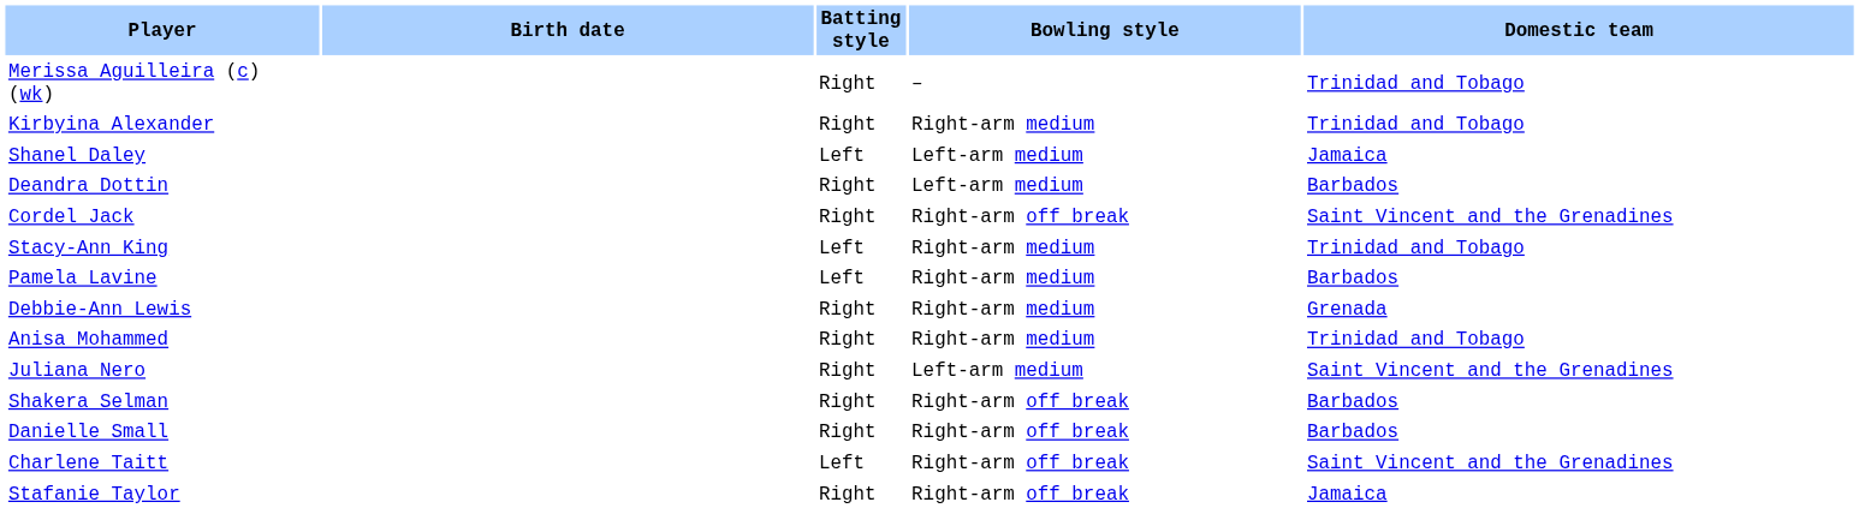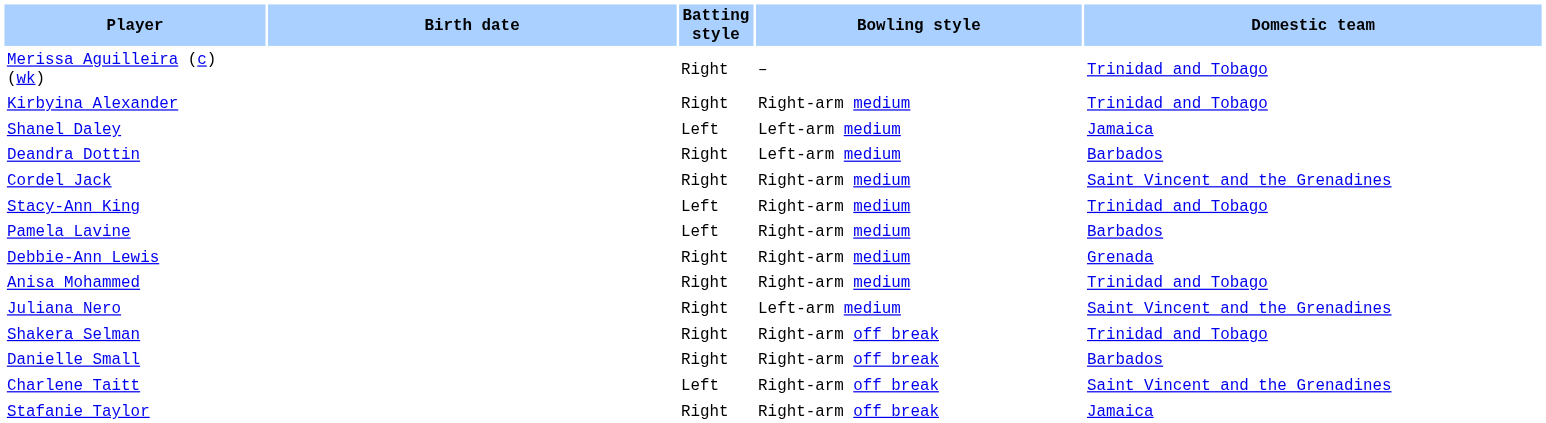 <table class="sortable" style="width:100%;" border="0" cellspacing="2" cellpadding="2">
 <tr style="background:#aad0ff;">
 <th width=16%>Player</th>
 <th width=25%>Birth date</th>
 <th width=3%>Batting style</th>
 <th width=20%>Bowling style</th>
 <th width=28%>Domestic team</th>
 </tr>
 <tr>
 <td><a href='#'>Merissa Aguilleira</a> (<a href='#'>c</a>) (<a href='#'>wk</a>)</td>
 <td></td>
 <td>Right</td>
 <td>–</td>
 <td><a href='#'>Trinidad and Tobago</a></td>
 </tr>
 <tr>
 <td><a href='#'>Kirbyina Alexander</a></td>
 <td></td>
 <td>Right</td>
 <td>Right-arm <a href='#'>medium</a></td>
 <td><a href='#'>Trinidad and Tobago</a></td>
 </tr>
 <tr>
 <td><a href='#'>Shanel Daley</a></td>
 <td></td>
 <td>Left</td>
 <td>Left-arm <a href='#'>medium</a></td>
 <td><a href='#'>Jamaica</a></td>
 </tr>
 <tr>
 <td><a href='#'>Deandra Dottin</a></td>
 <td></td>
 <td>Right</td>
 <td>Left-arm <a href='#'>medium</a></td>
 <td><a href='#'>Barbados</a></td>
 </tr>
 <tr>
 <td><a href='#'>Cordel Jack</a></td>
 <td></td>
 <td>Right</td>
-<td>Right-arm <a href='#'>off break</a></td>
+<td>Right-arm <a href='#'>medium</a></td>
 <td><a href='#'>Saint Vincent and the Grenadines</a></td>
 </tr>
 <tr>
 <td><a href='#'>Stacy-Ann King</a></td>
 <td></td>
 <td>Left</td>
 <td>Right-arm <a href='#'>medium</a></td>
 <td><a href='#'>Trinidad and Tobago</a></td>
 </tr>
 <tr>
 <td><a href='#'>Pamela Lavine</a></td>
 <td></td>
 <td>Left</td>
 <td>Right-arm <a href='#'>medium</a></td>
 <td><a href='#'>Barbados</a></td>
 </tr>
 <tr>
 <td><a href='#'>Debbie-Ann Lewis</a></td>
 <td></td>
 <td>Right</td>
 <td>Right-arm <a href='#'>medium</a></td>
 <td><a href='#'>Grenada</a></td>
 </tr>
 <tr>
 <td><a href='#'>Anisa Mohammed</a></td>
 <td></td>
 <td>Right</td>
 <td>Right-arm <a href='#'>medium</a></td>
 <td><a href='#'>Trinidad and Tobago</a></td>
 </tr>
 <tr>
 <td><a href='#'>Juliana Nero</a></td>
 <td></td>
 <td>Right</td>
 <td>Left-arm <a href='#'>medium</a></td>
 <td><a href='#'>Saint Vincent and the Grenadines</a></td>
 </tr>
 <tr>
 <td><a href='#'>Shakera Selman</a></td>
 <td></td>
 <td>Right</td>
 <td>Right-arm <a href='#'>off break</a></td>
-<td><a href='#'>Barbados</a></td>
+<td><a href='#'>Trinidad and Tobago</a></td>
 </tr>
 <tr>
 <td><a href='#'>Danielle Small</a></td>
 <td></td>
 <td>Right</td>
 <td>Right-arm <a href='#'>off break</a></td>
 <td><a href='#'>Barbados</a></td>
 </tr>
 <tr>
 <td><a href='#'>Charlene Taitt</a></td>
 <td></td>
 <td>Left</td>
 <td>Right-arm <a href='#'>off break</a></td>
 <td><a href='#'>Saint Vincent and the Grenadines</a></td>
 </tr>
 <tr>
 <td><a href='#'>Stafanie Taylor</a></td>
 <td></td>
 <td>Right</td>
 <td>Right-arm <a href='#'>off break</a></td>
 <td><a href='#'>Jamaica</a></td>
 </tr>
 </table>
